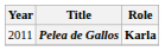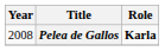 <table class="wikitable plainrowheaders sortable">
 <tr>
 <th scope="col">Year</th>
 <th scope="col">Title</th>
 <th scope="col">Role</th>
 </tr>
 <tr>
-<td>2011</td>
+<td>2008</td>
 <th scope=row><em>Pelea de Gallos</em></th>
 <td><strong>Karla</strong></td>
 </tr>
 <tr>
 </tr>
 </table>
